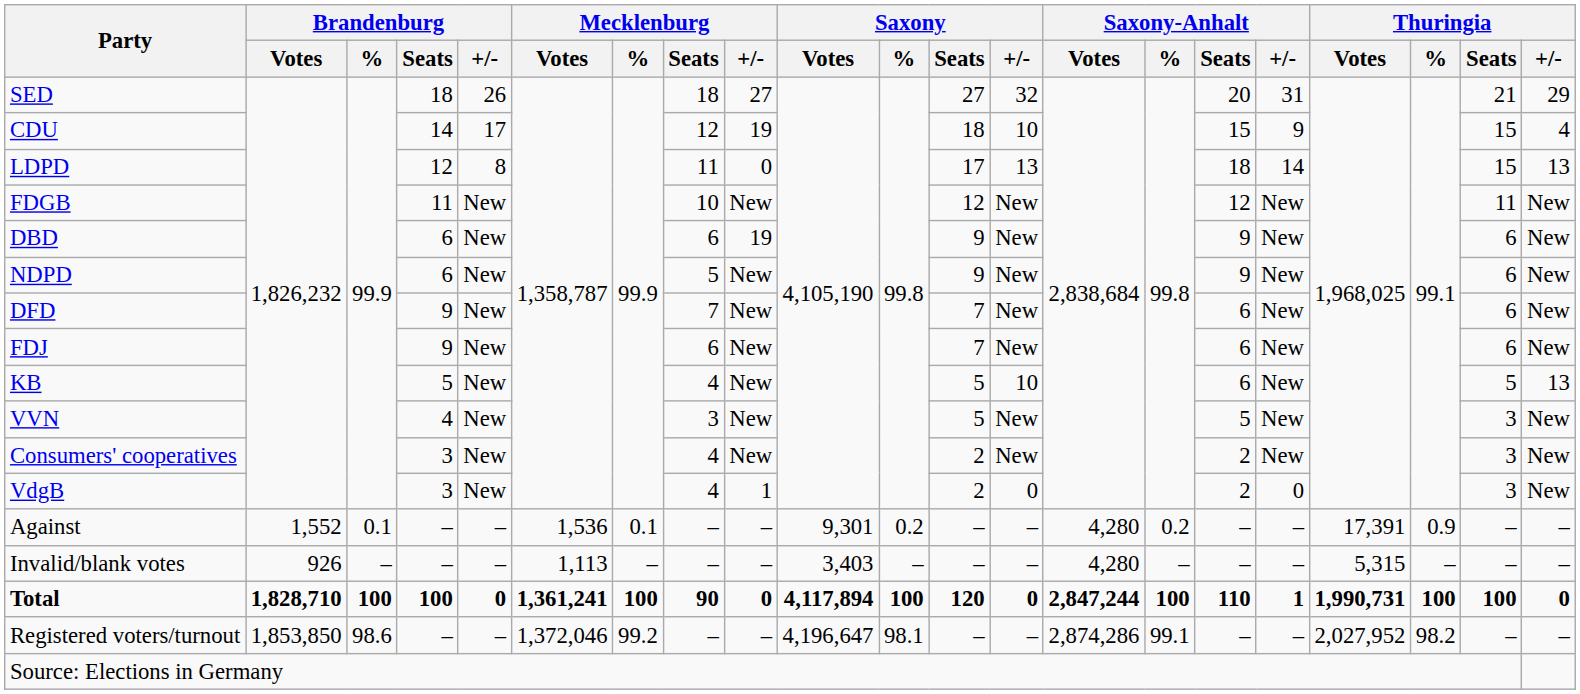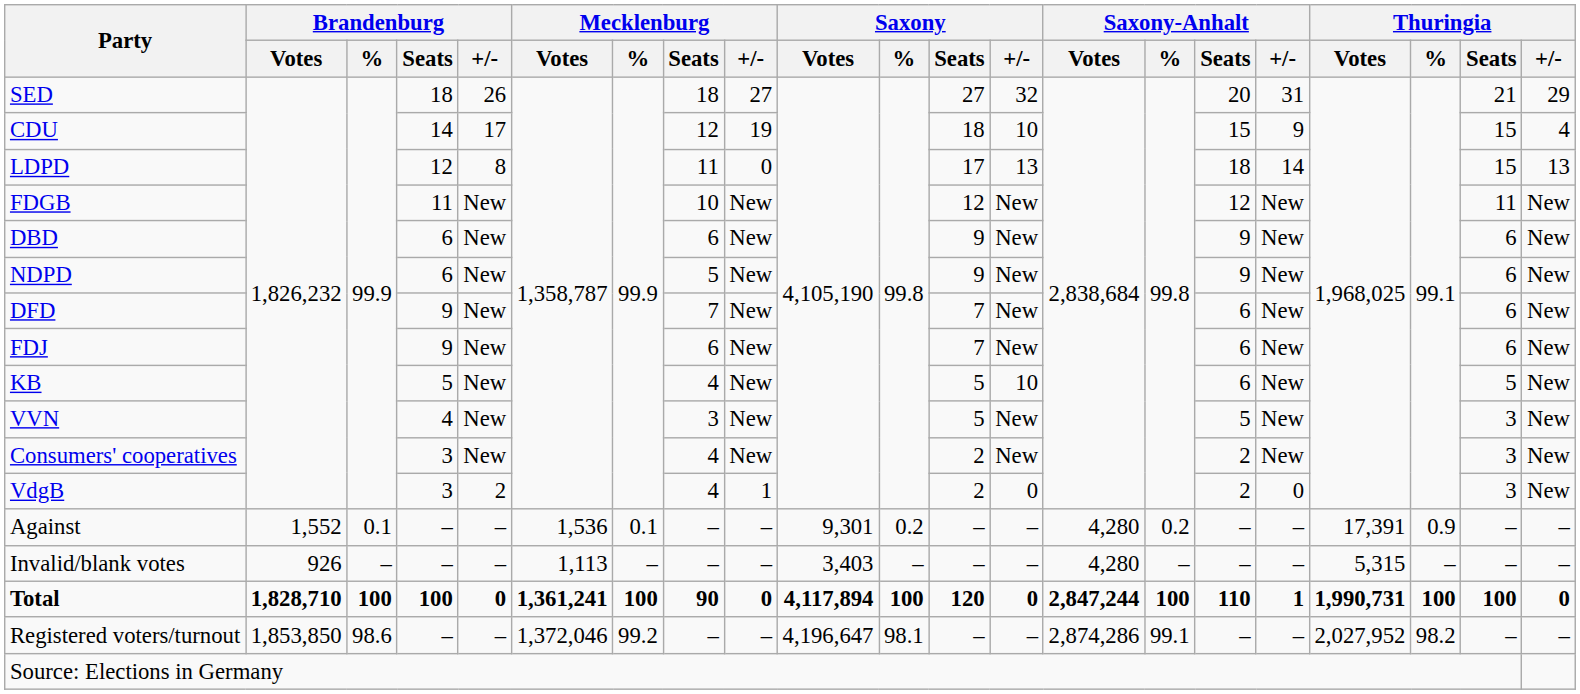 <table class="wikitable" style="text-align:right">
 <tr>
 <th rowspan="2">Party</th>
 <th colspan="4"><a href='#'>Brandenburg</a></th>
 <th colspan="4"><a href='#'>Mecklenburg</a></th>
 <th colspan="4"><a href='#'>Saxony</a></th>
 <th colspan="4"><a href='#'>Saxony-Anhalt</a></th>
 <th colspan="4"><a href='#'>Thuringia</a></th>
 </tr>
 <tr>
 <th>Votes</th>
 <th>%</th>
 <th>Seats</th>
 <th>+/-</th>
 <th>Votes</th>
 <th>%</th>
 <th>Seats</th>
 <th>+/-</th>
 <th>Votes</th>
 <th>%</th>
 <th>Seats</th>
 <th>+/-</th>
 <th>Votes</th>
 <th>%</th>
 <th>Seats</th>
 <th>+/-</th>
 <th>Votes</th>
 <th>%</th>
 <th>Seats</th>
 <th>+/-</th>
 </tr>
 <tr>
 <td align="left"><a href='#'>SED</a></td>
 <td rowspan="12">1,826,232</td>
 <td rowspan="12">99.9</td>
 <td>18</td>
 <td> 26</td>
 <td rowspan="12">1,358,787</td>
 <td rowspan="12">99.9</td>
 <td>18</td>
 <td> 27</td>
 <td rowspan="12">4,105,190</td>
 <td rowspan="12">99.8</td>
 <td>27</td>
 <td> 32</td>
 <td rowspan="12">2,838,684</td>
 <td rowspan="12">99.8</td>
 <td>20</td>
 <td> 31</td>
 <td rowspan="12">1,968,025</td>
 <td rowspan="12">99.1</td>
 <td>21</td>
 <td> 29</td>
 </tr>
 <tr>
 <td align="left"><a href='#'>CDU</a></td>
 <td>14</td>
 <td> 17</td>
 <td>12</td>
 <td> 19</td>
 <td>18</td>
 <td> 10</td>
 <td>15</td>
 <td> 9</td>
 <td>15</td>
 <td> 4</td>
 </tr>
 <tr>
 <td align="left"><a href='#'>LDPD</a></td>
 <td>12</td>
 <td> 8</td>
 <td>11</td>
 <td>0</td>
 <td>17</td>
 <td> 13</td>
 <td>18</td>
 <td> 14</td>
 <td>15</td>
 <td> 13</td>
 </tr>
 <tr>
 <td align="left"><a href='#'>FDGB</a></td>
 <td>11</td>
 <td>New</td>
 <td>10</td>
 <td>New</td>
 <td>12</td>
 <td>New</td>
 <td>12</td>
 <td>New</td>
 <td>11</td>
 <td>New</td>
 </tr>
 <tr>
 <td align="left"><a href='#'>DBD</a></td>
 <td>6</td>
 <td>New</td>
 <td>6</td>
-<td> 19</td>
+<td>New</td>
 <td>9</td>
 <td>New</td>
 <td>9</td>
 <td>New</td>
 <td>6</td>
 <td>New</td>
 </tr>
 <tr>
 <td align="left"><a href='#'>NDPD</a></td>
 <td>6</td>
 <td>New</td>
 <td>5</td>
 <td>New</td>
 <td>9</td>
 <td>New</td>
 <td>9</td>
 <td>New</td>
 <td>6</td>
 <td>New</td>
 </tr>
 <tr>
 <td align="left"><a href='#'>DFD</a></td>
 <td>9</td>
 <td>New</td>
 <td>7</td>
 <td>New</td>
 <td>7</td>
 <td>New</td>
 <td>6</td>
 <td>New</td>
 <td>6</td>
 <td>New</td>
 </tr>
 <tr>
 <td align="left"><a href='#'>FDJ</a></td>
 <td>9</td>
 <td>New</td>
 <td>6</td>
 <td>New</td>
 <td>7</td>
 <td>New</td>
 <td>6</td>
 <td>New</td>
 <td>6</td>
 <td>New</td>
 </tr>
 <tr>
 <td align="left"><a href='#'>KB</a></td>
 <td>5</td>
 <td>New</td>
 <td>4</td>
 <td>New</td>
 <td>5</td>
 <td> 10</td>
 <td>6</td>
 <td>New</td>
 <td>5</td>
-<td> 13</td>
+<td>New</td>
 </tr>
 <tr>
 <td align="left"><a href='#'>VVN</a></td>
 <td>4</td>
 <td>New</td>
 <td>3</td>
 <td>New</td>
 <td>5</td>
 <td>New</td>
 <td>5</td>
 <td>New</td>
 <td>3</td>
 <td>New</td>
 </tr>
 <tr>
 <td align="left"><a href='#'>Consumers' cooperatives</a></td>
 <td>3</td>
 <td>New</td>
 <td>4</td>
 <td>New</td>
 <td>2</td>
 <td>New</td>
 <td>2</td>
 <td>New</td>
 <td>3</td>
 <td>New</td>
 </tr>
 <tr>
 <td align="left"><a href='#'>VdgB</a></td>
 <td>3</td>
-<td>New</td>
+<td> 2</td>
 <td>4</td>
 <td> 1</td>
 <td>2</td>
 <td>0</td>
 <td>2</td>
 <td>0</td>
 <td>3</td>
 <td>New</td>
 </tr>
 <tr>
 <td align="left">Against</td>
 <td>1,552</td>
 <td>0.1</td>
 <td>–</td>
 <td>–</td>
 <td>1,536</td>
 <td>0.1</td>
 <td>–</td>
 <td>–</td>
 <td>9,301</td>
 <td>0.2</td>
 <td>–</td>
 <td>–</td>
 <td>4,280</td>
 <td>0.2</td>
 <td>–</td>
 <td>–</td>
 <td>17,391</td>
 <td>0.9</td>
 <td>–</td>
 <td>–</td>
 </tr>
 <tr>
 <td align="left">Invalid/blank votes</td>
 <td>926</td>
 <td>–</td>
 <td>–</td>
 <td>–</td>
 <td>1,113</td>
 <td>–</td>
 <td>–</td>
 <td>–</td>
 <td>3,403</td>
 <td>–</td>
 <td>–</td>
 <td>–</td>
 <td>4,280</td>
 <td>–</td>
 <td>–</td>
 <td>–</td>
 <td>5,315</td>
 <td>–</td>
 <td>–</td>
 <td>–</td>
 </tr>
 <tr>
 <td align="left"><strong>Total</strong></td>
 <td><strong>1,828,710</strong></td>
 <td><strong>100</strong></td>
 <td><strong>100</strong></td>
 <td><strong>0</strong></td>
 <td><strong>1,361,241</strong></td>
 <td><strong>100</strong></td>
 <td><strong>90</strong></td>
 <td><strong>0</strong></td>
 <td><strong>4,117,894</strong></td>
 <td><strong>100</strong></td>
 <td><strong>120</strong></td>
 <td><strong>0</strong></td>
 <td><strong>2,847,244</strong></td>
 <td><strong>100</strong></td>
 <td><strong>110</strong></td>
 <td><strong> 1</strong></td>
 <td><strong>1,990,731</strong></td>
 <td><strong>100</strong></td>
 <td><strong>100</strong></td>
 <td><strong>0</strong></td>
 </tr>
 <tr>
 <td align="left">Registered voters/turnout</td>
 <td>1,853,850</td>
 <td>98.6</td>
 <td>–</td>
 <td>–</td>
 <td>1,372,046</td>
 <td>99.2</td>
 <td>–</td>
 <td>–</td>
 <td>4,196,647</td>
 <td>98.1</td>
 <td>–</td>
 <td>–</td>
 <td>2,874,286</td>
 <td>99.1</td>
 <td>–</td>
 <td>–</td>
 <td>2,027,952</td>
 <td>98.2</td>
 <td>–</td>
 <td>–</td>
 </tr>
 <tr>
 <td colspan="20" align="left">Source: Elections in Germany</td>
 <td></td>
 </tr>
 </table>
